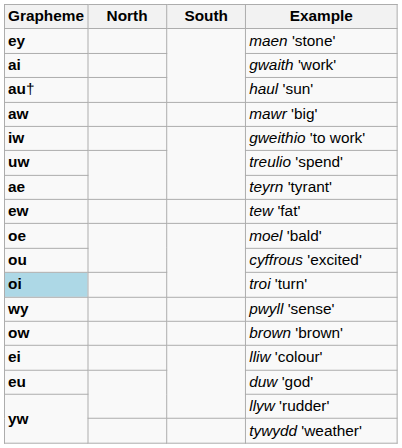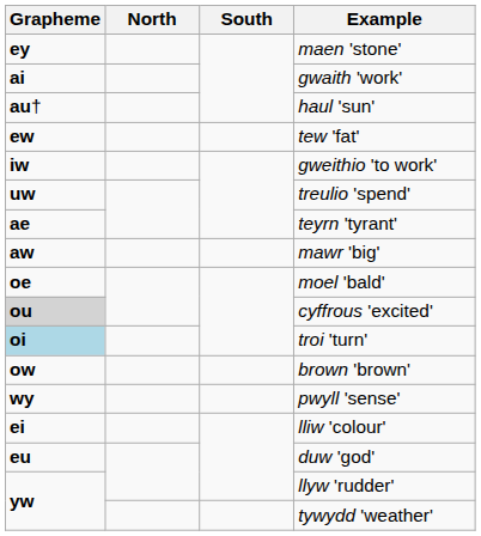 <table class="wikitable">
 <tr>
 <th width="50">Grapheme</th>
 <th width="75">North</th>
 <th width="75">South</th>
 <th width="150">Example</th>
 </tr>
 <tr>
 <td><strong>ey</strong></td>
 <td></td>
 <td rowspan=3></td>
 <td><em>maen</em> 'stone'</td>
 </tr>
 <tr>
 <td><strong>ai</strong></td>
 <td></td>
 <td><em>gwaith</em> 'work'</td>
 </tr>
 <tr>
 <td><strong>au</strong>†</td>
 <td></td>
 <td><em>haul</em> 'sun'</td>
 </tr>
 <tr>
-<td><strong>aw</strong></td>
+<td><strong>ew</strong></td>
 <td></td>
 <td></td>
-<td><em>mawr</em> 'big'</td>
+<td><em>tew</em> 'fat'</td>
 </tr>
 <tr>
 <td><strong>iw</strong></td>
 <td></td>
 <td rowspan=3></td>
 <td><em>gweithio</em> 'to work'</td>
 </tr>
 <tr>
 <td><strong>uw</strong></td>
 <td rowspan=2></td>
 <td><em>treulio</em> 'spend'</td>
 </tr>
 <tr>
 <td><strong>ae</strong></td>
 <td><em>teyrn</em> 'tyrant'</td>
 </tr>
 <tr>
-<td><strong>ew</strong></td>
+<td><strong>aw</strong></td>
 <td></td>
 <td></td>
-<td><em>tew</em> 'fat'</td>
+<td><em>mawr</em> 'big'</td>
 </tr>
 <tr>
 <td><strong>oe</strong></td>
 <td rowspan=2></td>
 <td rowspan=3></td>
 <td><em>moel</em> 'bald'</td>
 </tr>
 <tr>
-<td><strong>ou</strong></td>
+<td style="background: lightgrey;"><strong>ou</strong></td>
 <td><em>cyffrous</em> 'excited'</td>
 </tr>
 <tr>
 <td style="background: lightblue;"><strong>oi</strong></td>
 <td></td>
 <td><em>troi</em> 'turn'</td>
 </tr>
 <tr>
+<td><strong>ow</strong></td>
+<td></td>
+<td></td>
+<td><em>brown</em> 'brown'</td>
+</tr>
+<tr>
 <td><strong>wy</strong></td>
 <td></td>
 <td></td>
 <td><em>pwyll</em> 'sense'</td>
-</tr>
-<tr>
-<td><strong>ow</strong></td>
-<td></td>
-<td></td>
-<td><em>brown</em> 'brown'</td>
 </tr>
 <tr>
 <td><strong>ei</strong></td>
 <td></td>
 <td rowspan=3></td>
 <td><em>lliw</em> 'colour'</td>
 </tr>
 <tr>
 <td><strong>eu</strong></td>
 <td rowspan=2></td>
 <td><em>duw</em> 'god'</td>
 </tr>
 <tr>
 <td rowspan=2><strong>yw</strong></td>
 <td><em>llyw</em> 'rudder'</td>
 </tr>
 <tr>
 <td></td>
 <td></td>
 <td><em>tywydd</em> 'weather'</td>
 </tr>
 </table>
